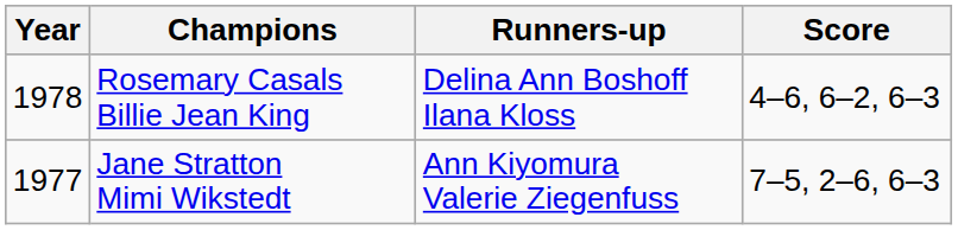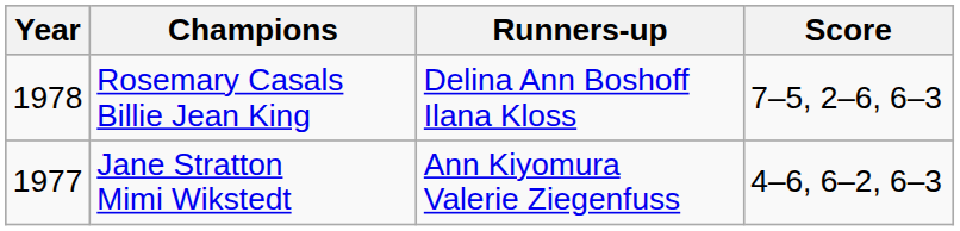 <table class="sortable wikitable">
 <tr>
 <th>Year</th>
 <th style="width:160px">Champions</th>
 <th style="width:160px">Runners-up</th>
 <th style="width:100px" class="unsortable">Score</th>
 </tr>
 <tr>
 <td>1978</td>
 <td> <a href='#'>Rosemary Casals</a> <br>  <a href='#'>Billie Jean King</a></td>
 <td> <a href='#'>Delina Ann Boshoff</a> <br>  <a href='#'>Ilana Kloss</a></td>
-<td>4–6, 6–2, 6–3</td>
+<td>7–5, 2–6, 6–3</td>
 </tr>
 <tr>
 <td>1977</td>
 <td> <a href='#'>Jane Stratton</a> <br>  <a href='#'>Mimi Wikstedt</a></td>
 <td> <a href='#'>Ann Kiyomura</a> <br>  <a href='#'>Valerie Ziegenfuss</a></td>
-<td>7–5, 2–6, 6–3</td>
+<td>4–6, 6–2, 6–3</td>
 </tr>
 </table>
